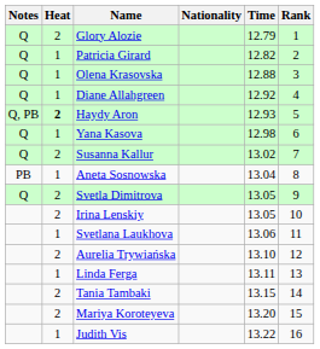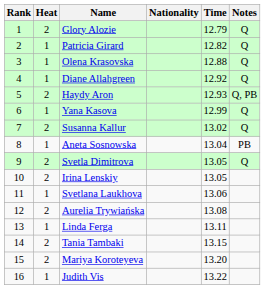 <table class="wikitable sortable" style="text-align:center">
 <tr>
-<th>Notes</th>
+<th>Rank</th>
 <th>Heat</th>
 <th>Name</th>
 <th>Nationality</th>
 <th>Time</th>
-<th>Rank</th>
+<th>Notes</th>
 </tr>
 <tr bgcolor=ccffcc>
-<td>Q</td>
+<td>1</td>
 <td>2</td>
 <td align=left><a href='#'>Glory Alozie</a></td>
 <td align=left></td>
 <td>12.79</td>
-<td>1</td>
+<td>Q</td>
 </tr>
 <tr bgcolor=ccffcc>
-<td>Q</td>
+<td>2</td>
 <td>1</td>
 <td align=left><a href='#'>Patricia Girard</a></td>
 <td align=left></td>
 <td>12.82</td>
-<td>2</td>
+<td>Q</td>
 </tr>
 <tr bgcolor=ccffcc>
-<td>Q</td>
+<td>3</td>
 <td>1</td>
 <td align=left><a href='#'>Olena Krasovska</a></td>
 <td align=left></td>
 <td>12.88</td>
-<td>3</td>
+<td>Q</td>
 </tr>
 <tr bgcolor=ccffcc>
-<td>Q</td>
+<td>4</td>
 <td>1</td>
 <td align=left><a href='#'>Diane Allahgreen</a></td>
 <td align=left></td>
 <td>12.92</td>
-<td>4</td>
+<td>Q</td>
 </tr>
 <tr bgcolor=ccffcc>
-<td>Q, PB</td>
-<td><strong>2</strong></td>
+<td>5</td>
+<td>2</td>
 <td align=left><a href='#'>Haydy Aron</a></td>
 <td align=left></td>
 <td>12.93</td>
-<td>5</td>
+<td>Q, PB</td>
 </tr>
 <tr bgcolor=ccffcc>
-<td>Q</td>
+<td>6</td>
 <td>1</td>
 <td align=left><a href='#'>Yana Kasova</a></td>
 <td align=left></td>
-<td>12.98</td>
-<td>6</td>
+<td>12.99</td>
+<td>Q</td>
 </tr>
 <tr bgcolor=ccffcc>
-<td>Q</td>
+<td>7</td>
 <td>2</td>
 <td align=left><a href='#'>Susanna Kallur</a></td>
 <td align=left></td>
 <td>13.02</td>
-<td>7</td>
+<td>Q</td>
 </tr>
 <tr>
-<td>PB</td>
+<td>8</td>
 <td>1</td>
 <td align=left><a href='#'>Aneta Sosnowska</a></td>
 <td align=left></td>
 <td>13.04</td>
-<td>8</td>
+<td>PB</td>
 </tr>
 <tr bgcolor=ccffcc>
-<td>Q</td>
+<td>9</td>
 <td>2</td>
 <td align=left><a href='#'>Svetla Dimitrova</a></td>
 <td align=left></td>
 <td>13.05</td>
-<td>9</td>
+<td>Q</td>
 </tr>
 <tr>
-<td></td>
+<td>10</td>
 <td>2</td>
 <td align=left><a href='#'>Irina Lenskiy</a></td>
 <td align=left></td>
 <td>13.05</td>
-<td>10</td>
+<td></td>
 </tr>
 <tr>
-<td></td>
+<td>11</td>
 <td>1</td>
 <td align=left><a href='#'>Svetlana Laukhova</a></td>
 <td align=left></td>
 <td>13.06</td>
-<td>11</td>
+<td></td>
 </tr>
 <tr>
-<td></td>
+<td>12</td>
 <td>2</td>
 <td align=left><a href='#'>Aurelia Trywiańska</a></td>
 <td align=left></td>
-<td>13.10</td>
-<td>12</td>
+<td>13.08</td>
+<td></td>
 </tr>
 <tr>
-<td></td>
+<td>13</td>
 <td>1</td>
 <td align=left><a href='#'>Linda Ferga</a></td>
 <td align=left></td>
 <td>13.11</td>
-<td>13</td>
+<td></td>
 </tr>
 <tr>
-<td></td>
+<td>14</td>
 <td>2</td>
 <td align=left><a href='#'>Tania Tambaki</a></td>
 <td align=left></td>
 <td>13.15</td>
-<td>14</td>
+<td></td>
 </tr>
 <tr>
-<td></td>
+<td>15</td>
 <td>2</td>
 <td align=left><a href='#'>Mariya Koroteyeva</a></td>
 <td align=left></td>
 <td>13.20</td>
-<td>15</td>
+<td></td>
 </tr>
 <tr>
-<td></td>
+<td>16</td>
 <td>1</td>
 <td align=left><a href='#'>Judith Vis</a></td>
 <td align=left></td>
 <td>13.22</td>
-<td>16</td>
+<td></td>
 </tr>
 </table>
